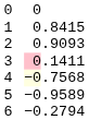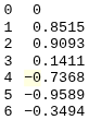 <table cellpadding=0 cellspacing=0>
 <tr>
 <td width="20px"></td>
 <th></th>
 <td width="10px"></td>
 <th colspan=3 align=center></th>
 </tr>
 <tr>
 <td></td>
 <td>0</td>
 <td></td>
 <td align=right>0</td>
 </tr>
 <tr>
 <td></td>
 <td>1</td>
 <td></td>
 <td align=right>0</td>
 <td>.</td>
-<td>8415</td>
+<td>8515</td>
 </tr>
 <tr>
 <td></td>
 <td>2</td>
 <td></td>
 <td align=right>0</td>
 <td>.</td>
 <td>9093</td>
 </tr>
 <tr>
 <td></td>
 <td>3</td>
 <td></td>
-<td align=right style="background: pink;">0</td>
+<td align=right>0</td>
 <td>.</td>
 <td>1411</td>
 </tr>
 <tr>
 <td></td>
 <td>4</td>
 <td></td>
 <td align=right style="background: lightyellow;">−0</td>
 <td>.</td>
-<td>7568</td>
+<td>7368</td>
 </tr>
 <tr>
 <td></td>
 <td>5</td>
 <td></td>
 <td align=right>−0</td>
 <td>.</td>
 <td>9589</td>
 </tr>
 <tr>
 <td></td>
 <td>6</td>
 <td></td>
 <td align=right>−0</td>
 <td>.</td>
-<td>2794</td>
+<td>3494</td>
 </tr>
 </table>
